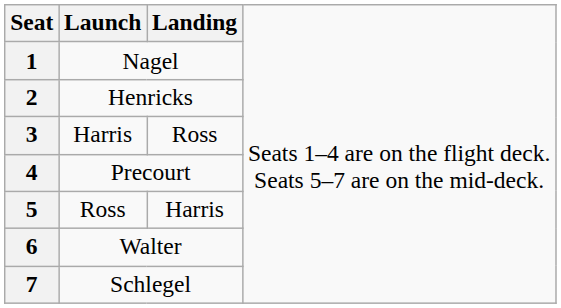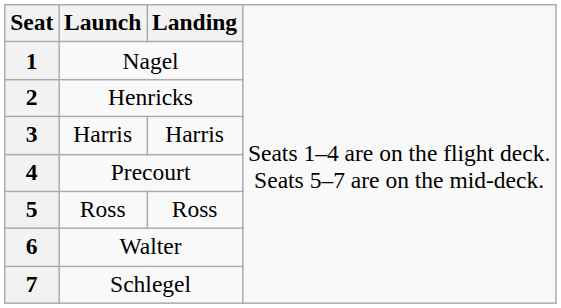 <table class="wikitable" style="text-align:center">
 <tr>
 <th>Seat</th>
 <th>Launch</th>
 <th>Landing</th>
 <td rowspan=8><br>Seats 1–4 are on the flight deck.<br>Seats 5–7 are on the mid-deck.</td>
 </tr>
 <tr>
 <th>1</th>
 <td colspan=2>Nagel</td>
 </tr>
 <tr>
 <th>2</th>
 <td colspan=2>Henricks</td>
 </tr>
 <tr>
 <th>3</th>
 <td>Harris</td>
-<td>Ross</td>
+<td>Harris</td>
 </tr>
 <tr>
 <th>4</th>
 <td colspan=2>Precourt</td>
 </tr>
 <tr>
 <th>5</th>
 <td>Ross</td>
-<td>Harris</td>
+<td>Ross</td>
 </tr>
 <tr>
 <th>6</th>
 <td colspan=2>Walter</td>
 </tr>
 <tr>
 <th>7</th>
 <td colspan=2>Schlegel</td>
 </tr>
 </table>
